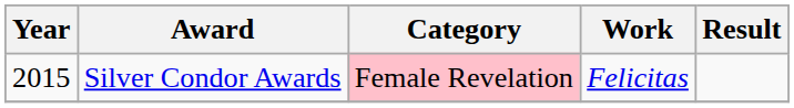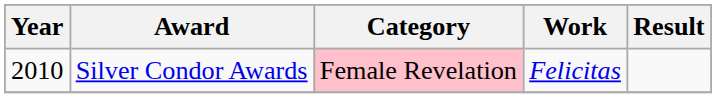 <table class="wikitable" style="font-size: 90%;">
 <tr>
 <th>Year</th>
 <th>Award</th>
 <th>Category</th>
 <th>Work</th>
 <th>Result</th>
 </tr>
 <tr>
-<td>2015</td>
+<td>2010</td>
 <td><a href='#'>Silver Condor Awards</a></td>
 <td style="background: pink;">Female Revelation</td>
 <td><em><a href='#'>Felicitas</a></em></td>
 <td></td>
 </tr>
 <tr>
 </tr>
 </table>
